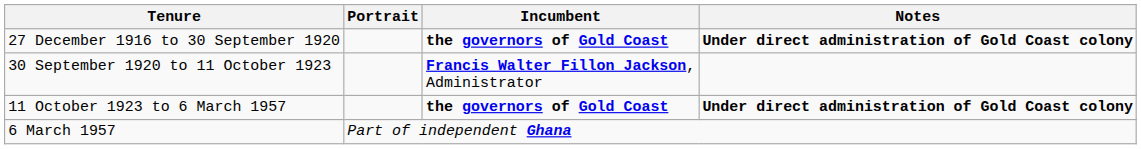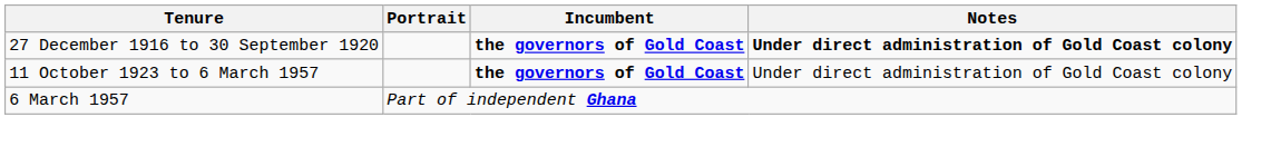 <table class="wikitable">
 <tr align=left>
 <th>Tenure</th>
 <th width=60px>Portrait</th>
 <th>Incumbent</th>
 <th>Notes</th>
 </tr>
 <tr valign=top>
 <td>27 December 1916 to 30 September 1920</td>
 <td></td>
 <td><strong>the <a href='#'>governors</a> of <a href='#'>Gold Coast</a></strong></td>
 <td><strong>Under direct administration of Gold Coast colony</strong></td>
 </tr>
 <tr valign=top>
-<td>30 September 1920 to 11 October 1923</td>
-<td></td>
-<td><strong><a href='#'>Francis Walter Fillon Jackson</a></strong>, <br>Administrator</td>
-<td></td>
-</tr>
-<tr valign=top>
 <td>11 October 1923 to 6 March 1957</td>
 <td></td>
 <td><strong>the <a href='#'>governors</a> of <a href='#'>Gold Coast</a></strong></td>
-<td><strong>Under direct administration of Gold Coast colony</strong></td>
+<td>Under direct administration of Gold Coast colony</td>
 </tr>
 <tr valign=top>
 <td>6 March 1957</td>
 <td colspan="3"><em>Part of independent <strong><a href='#'>Ghana</a><strong><em></td>
 </tr>
 </table>
